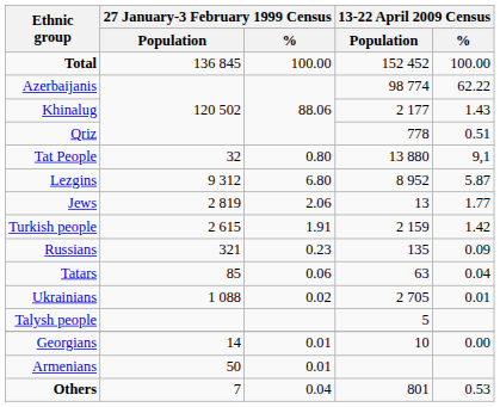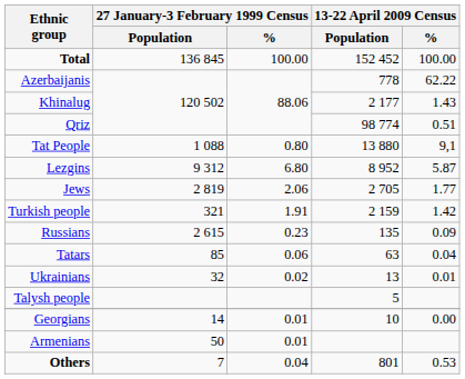 <table class="wikitable" style="text-align: right;">
 <tr>
 <th rowspan="2">Ethnic<br>group</th>
 <th colspan="2">27 January-3 February 1999 Census </th>
 <th colspan="2">13-22 April 2009 Census </th>
 </tr>
 <tr>
 <th>Population</th>
 <th>%</th>
 <th>Population</th>
 <th>%</th>
 </tr>
 <tr>
 <td><strong>Total</strong></td>
 <td>136 845</td>
 <td>100.00</td>
 <td>152 452</td>
 <td>100.00</td>
 </tr>
 <tr>
 <td><a href='#'>Azerbaijanis</a></td>
 <td rowspan="3">120 502</td>
 <td rowspan="3">88.06</td>
-<td>98 774</td>
+<td>778</td>
 <td>62.22</td>
 </tr>
 <tr>
 <td><a href='#'>Khinalug</a></td>
 <td>2 177</td>
 <td>1.43</td>
 </tr>
 <tr>
 <td><a href='#'>Qriz</a></td>
-<td>778</td>
+<td>98 774</td>
 <td>0.51</td>
 </tr>
 <tr>
 <td><a href='#'>Tat People</a></td>
-<td>32</td>
+<td>1 088</td>
 <td>0.80</td>
 <td>13 880</td>
 <td>9,1</td>
 </tr>
 <tr>
 <td><a href='#'>Lezgins</a></td>
 <td>9 312</td>
 <td>6.80</td>
 <td>8 952</td>
 <td>5.87</td>
 </tr>
 <tr>
 <td><a href='#'>Jews</a></td>
 <td>2 819</td>
 <td>2.06</td>
-<td>13</td>
+<td>2 705</td>
 <td>1.77</td>
 </tr>
 <tr>
 <td><a href='#'>Turkish people</a></td>
-<td>2 615</td>
+<td>321</td>
 <td>1.91</td>
 <td>2 159</td>
 <td>1.42</td>
 </tr>
 <tr>
 <td><a href='#'>Russians</a></td>
-<td>321</td>
+<td>2 615</td>
 <td>0.23</td>
 <td>135</td>
 <td>0.09</td>
 </tr>
 <tr>
 <td><a href='#'>Tatars</a></td>
 <td>85</td>
 <td>0.06</td>
 <td>63</td>
 <td>0.04</td>
 </tr>
 <tr>
 <td><a href='#'>Ukrainians</a></td>
-<td>1 088</td>
+<td>32</td>
 <td>0.02</td>
-<td>2 705</td>
+<td>13</td>
 <td>0.01</td>
 </tr>
 <tr>
 <td><a href='#'>Talysh people</a></td>
 <td></td>
 <td></td>
 <td>5</td>
 <td></td>
 </tr>
 <tr 0.01>
 </tr>
 <tr>
 <td><a href='#'>Georgians</a></td>
 <td>14</td>
 <td>0.01</td>
 <td>10</td>
 <td>0.00</td>
 </tr>
 <tr>
 <td><a href='#'>Armenians</a></td>
 <td>50</td>
 <td>0.01</td>
 <td></td>
 <td></td>
 </tr>
 <tr>
 <td><strong>Others</strong></td>
 <td>7</td>
 <td>0.04</td>
 <td>801</td>
 <td>0.53</td>
 </tr>
 </table>
